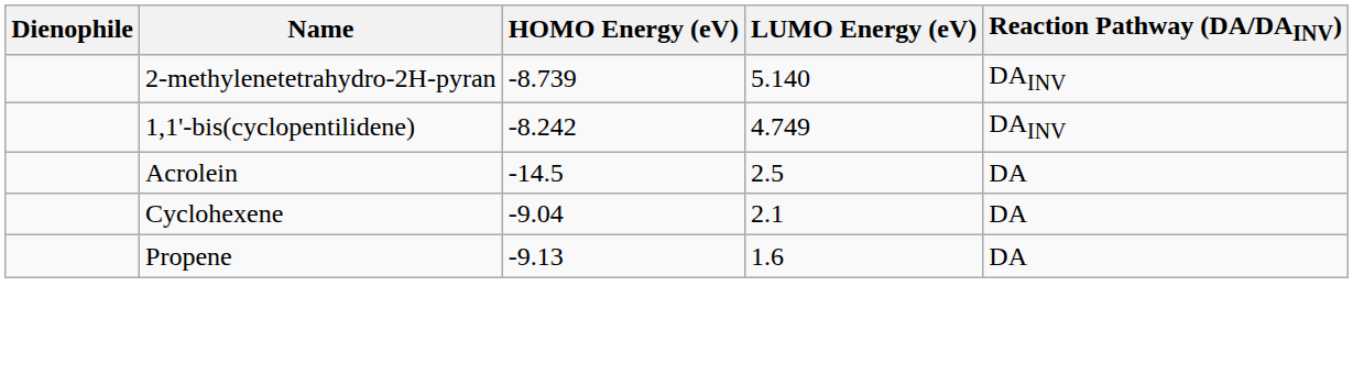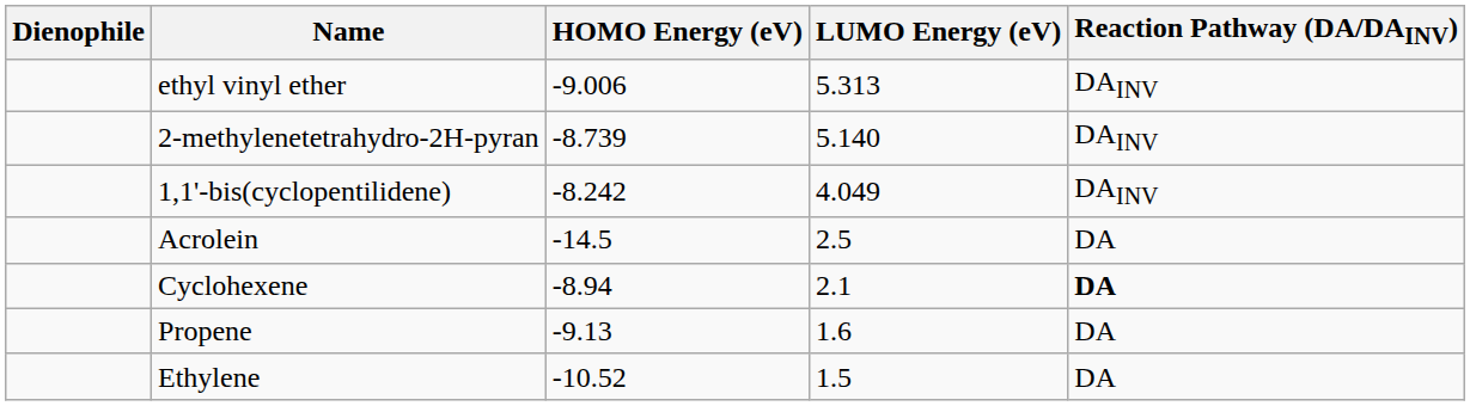 <table class="wikitable sortable">
 <tr>
 <th scope="col" class="unsortable">Dienophile</th>
 <th scope="col" class="unsortable">Name</th>
 <th scope="col">HOMO Energy (eV)</th>
 <th scope="col">LUMO Energy (eV)</th>
 <th scope="col" class="unsortable">Reaction Pathway (DA/DA<sub>INV</sub>)</th>
+</tr>
+<tr>
+<td></td>
+<td>ethyl vinyl ether</td>
+<td>-9.006</td>
+<td>5.313</td>
+<td>DA<sub>INV</sub></td>
 </tr>
 <tr>
 <td></td>
 <td>2-methylenetetrahydro-2H-pyran</td>
 <td>-8.739</td>
 <td>5.140</td>
 <td>DA<sub>INV</sub></td>
 </tr>
 <tr>
 <td></td>
 <td>1,1'-bis(cyclopentilidene)</td>
 <td>-8.242</td>
-<td>4.749</td>
+<td>4.049</td>
 <td>DA<sub>INV</sub></td>
 </tr>
 <tr>
 <td></td>
 <td>Acrolein</td>
 <td>-14.5</td>
 <td>2.5</td>
 <td>DA</td>
 </tr>
 <tr>
 <td></td>
 <td>Cyclohexene</td>
-<td>-9.04</td>
+<td>-8.94</td>
 <td>2.1</td>
-<td>DA</td>
+<td><strong>DA</strong></td>
 </tr>
 <tr>
 <td></td>
 <td>Propene</td>
 <td>-9.13</td>
 <td>1.6</td>
 <td>DA</td>
 </tr>
+<tr>
+<td></td>
+<td>Ethylene</td>
+<td>-10.52</td>
+<td>1.5</td>
+<td>DA</td>
+</tr>
 </table>
